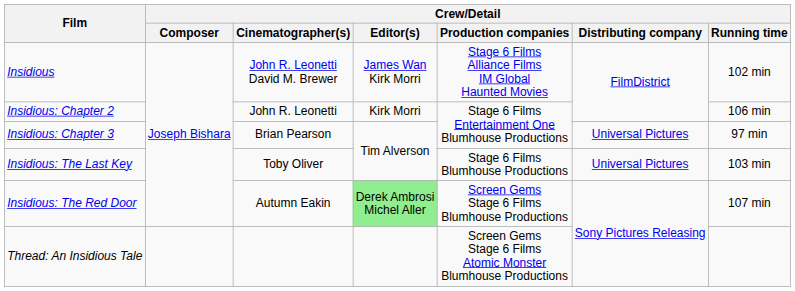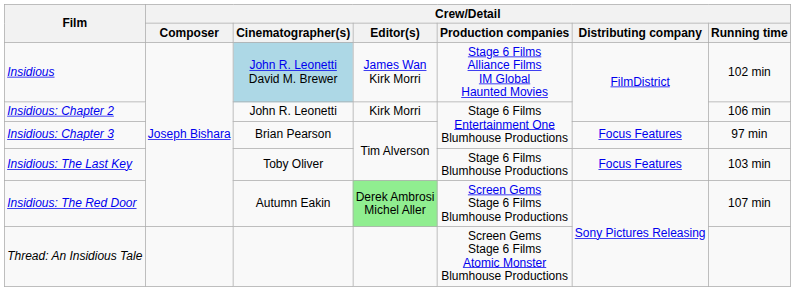 <table class="wikitable" style="text-align:center;">
 <tr>
 <th rowspan="2">Film</th>
 <th colspan="7">Crew/Detail</th>
 </tr>
 <tr>
 <th>Composer</th>
 <th>Cinematographer(s)</th>
 <th>Editor(s)</th>
 <th>Production companies</th>
 <th>Distributing company</th>
 <th>Running time</th>
 </tr>
 <tr>
 <td style="text-align:left"><em><a href='#'>Insidious</a></em></td>
 <td rowspan="5"><a href='#'>Joseph Bishara</a></td>
-<td><a href='#'>John R. Leonetti</a><br>David M. Brewer</td>
+<td style="background: lightblue;"><a href='#'>John R. Leonetti</a><br>David M. Brewer</td>
 <td><a href='#'>James Wan</a><br>Kirk Morri</td>
 <td><a href='#'>Stage 6 Films</a><br><a href='#'>Alliance Films</a><br><a href='#'>IM Global</a><br><a href='#'>Haunted Movies</a></td>
 <td rowspan="2"><a href='#'>FilmDistrict</a></td>
 <td>102 min</td>
 </tr>
 <tr>
 <td style="text-align:left"><em><a href='#'>Insidious: Chapter 2</a></em></td>
 <td>John R. Leonetti</td>
 <td>Kirk Morri</td>
 <td rowspan="2">Stage 6 Films<br><a href='#'>Entertainment One</a><br>Blumhouse Productions</td>
 <td>106 min</td>
 </tr>
 <tr>
 <td style="text-align:left"><em><a href='#'>Insidious: Chapter 3</a></em></td>
 <td>Brian Pearson</td>
 <td rowspan="2">Tim Alverson</td>
-<td><a href='#'>Universal Pictures</a></td>
+<td><a href='#'>Focus Features</a></td>
 <td>97 min</td>
 </tr>
 <tr>
 <td style="text-align:left"><em><a href='#'>Insidious: The Last Key</a></em></td>
 <td>Toby Oliver</td>
 <td>Stage 6 Films<br>Blumhouse Productions</td>
-<td><a href='#'>Universal Pictures</a></td>
+<td><a href='#'>Focus Features</a></td>
 <td>103 min</td>
 </tr>
 <tr>
 <td style="text-align:left"><em><a href='#'>Insidious: The Red Door</a></em></td>
 <td>Autumn Eakin</td>
 <td style="background: lightgreen;">Derek Ambrosi<br>Michel Aller</td>
 <td><a href='#'>Screen Gems</a><br>Stage 6 Films<br>Blumhouse Productions</td>
 <td rowspan="2"><a href='#'>Sony Pictures Releasing</a></td>
 <td>107 min</td>
 </tr>
 <tr>
 <td style="text-align:left"><em>Thread: An Insidious Tale</em></td>
 <td></td>
 <td></td>
 <td></td>
 <td>Screen Gems<br>Stage 6 Films<br><a href='#'>Atomic Monster</a><br>Blumhouse Productions</td>
 <td></td>
 </tr>
 </table>
